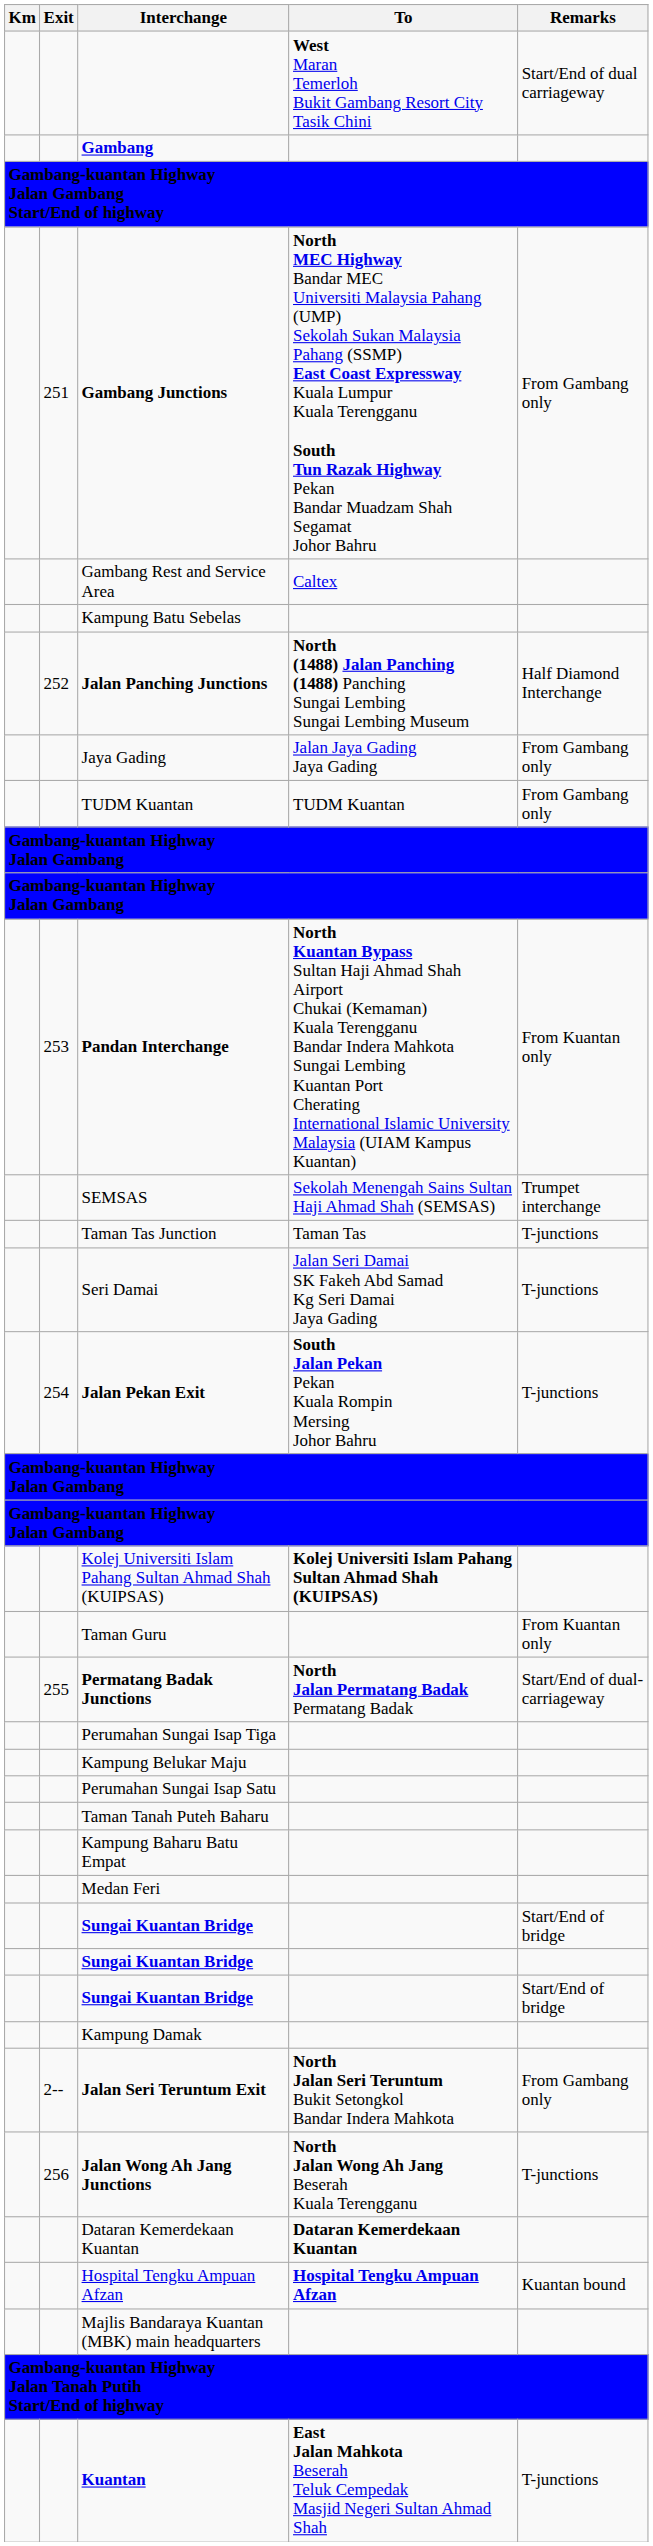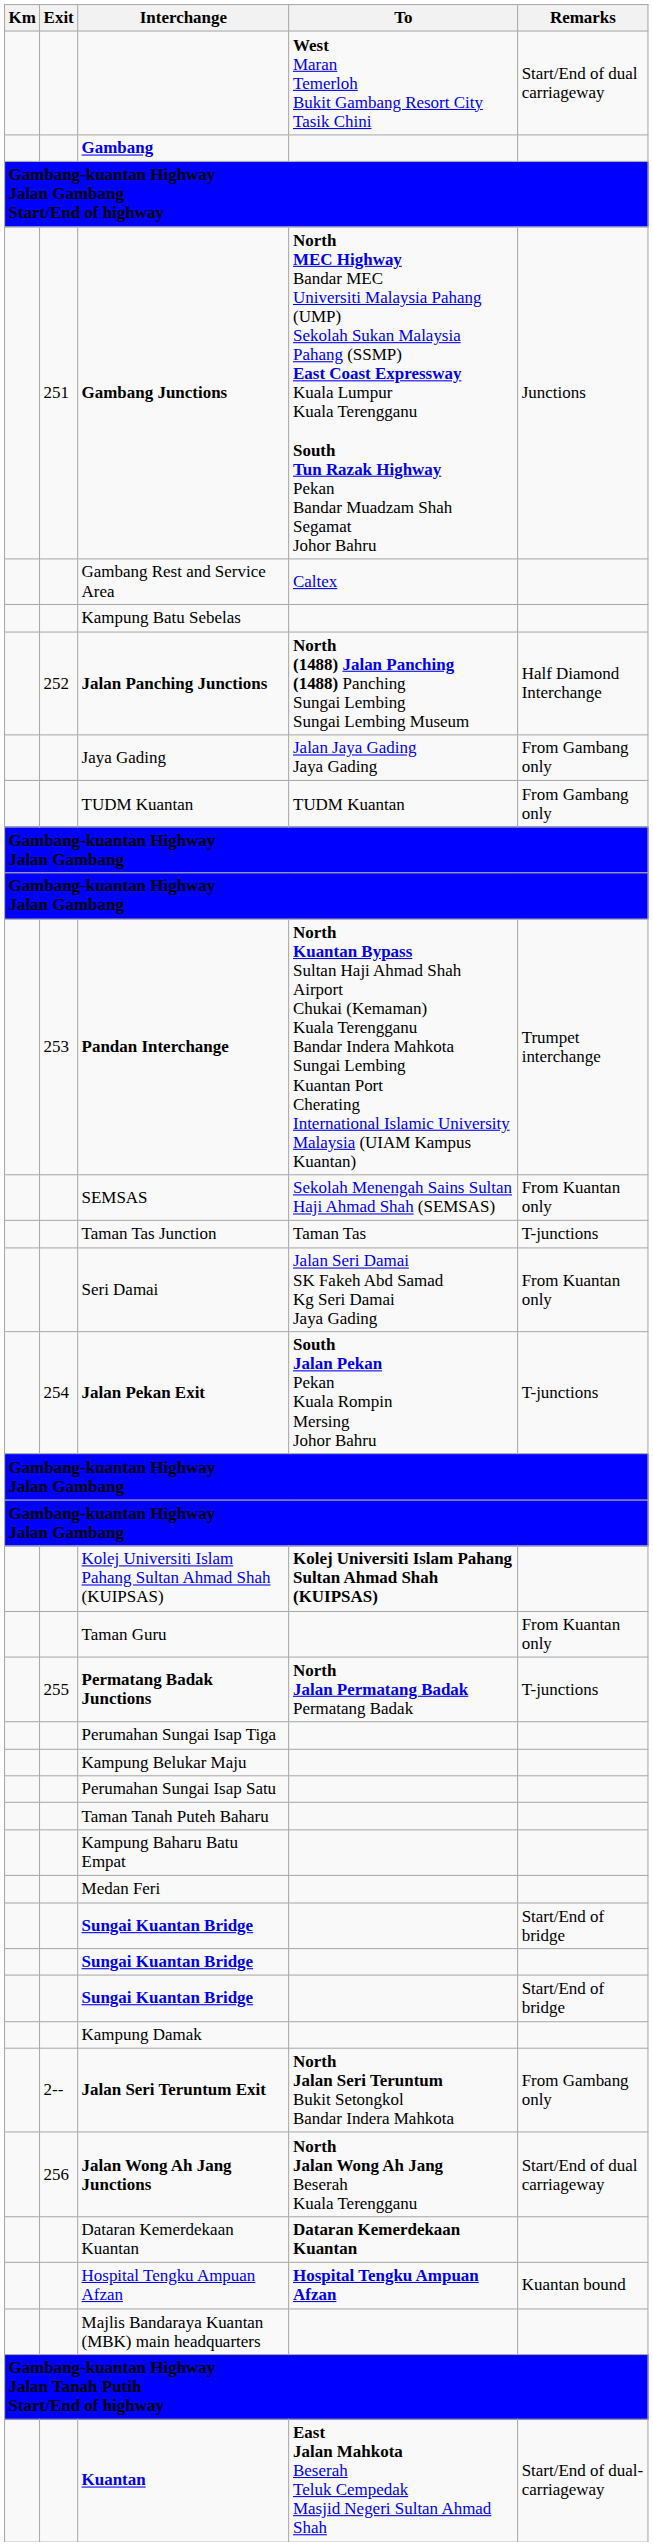 <table class="wikitable">
 <tr>
 <th>Km</th>
 <th>Exit</th>
 <th>Interchange</th>
 <th>To</th>
 <th>Remarks</th>
 </tr>
 <tr>
 <td></td>
 <td></td>
 <td></td>
 <td><strong>West</strong><br> <a href='#'>Maran</a><br> <a href='#'>Temerloh</a><br> <a href='#'>Bukit Gambang Resort City</a><br> <a href='#'>Tasik Chini</a> </td>
 <td>Start/End of dual carriageway</td>
 </tr>
 <tr>
 <td></td>
 <td></td>
 <td><strong><a href='#'>Gambang</a></strong></td>
 <td></td>
 <td></td>
 </tr>
 <tr>
 <td style="width:600px" colspan="6" style="text-align:center" bgcolor="blue"><strong><span> Gambang-kuantan Highway<br>Jalan Gambang<br>Start/End of highway</span></strong></td>
 </tr>
 <tr>
 <td></td>
 <td>251</td>
 <td><strong>Gambang Junctions</strong></td>
 <td><strong>North</strong><br>  <strong><a href='#'>MEC Highway</a></strong><br>  Bandar MEC<br><a href='#'>Universiti Malaysia Pahang</a> (UMP) <br><a href='#'>Sekolah Sukan Malaysia Pahang</a> (SSMP)<br>  <strong><a href='#'>East Coast Expressway</a></strong><br>Kuala Lumpur<br>Kuala Terengganu<br><br><strong>South</strong><br>  <strong><a href='#'>Tun Razak Highway</a></strong><br> Pekan<br>  Bandar Muadzam Shah<br>  Segamat<br>   Johor Bahru</td>
-<td>From Gambang only</td>
+<td>Junctions</td>
 </tr>
 <tr>
 <td></td>
 <td></td>
 <td> Gambang Rest and Service Area</td>
 <td>        <a href='#'>Caltex</a></td>
 <td></td>
 </tr>
 <tr>
 <td></td>
 <td></td>
 <td>Kampung Batu Sebelas</td>
 <td></td>
 <td></td>
 </tr>
 <tr>
 <td></td>
 <td>252</td>
 <td><strong>Jalan Panching Junctions</strong></td>
 <td><strong>North</strong><br> <strong>(1488)</strong> <strong><a href='#'>Jalan Panching</a></strong><br> <strong>(1488)</strong> Panching<br> Sungai Lembing<br>Sungai Lembing Museum</td>
 <td>Half Diamond Interchange</td>
 </tr>
 <tr>
 <td></td>
 <td></td>
 <td>Jaya Gading</td>
 <td> <a href='#'>Jalan Jaya Gading</a><br>Jaya Gading</td>
 <td>From Gambang only</td>
 </tr>
 <tr>
 <td></td>
 <td></td>
 <td>TUDM Kuantan</td>
 <td>TUDM Kuantan</td>
 <td>From Gambang only</td>
 </tr>
 <tr>
 <td style="width:600px" colspan="6" style="text-align:center" bgcolor="blue"><strong><span> Gambang-kuantan Highway<br>Jalan Gambang</span></strong></td>
 </tr>
 <tr>
 <td style="width:600px" colspan="6" style="text-align:center" bgcolor="blue"><strong><span>   Gambang-kuantan Highway<br>Jalan Gambang</span></strong></td>
 </tr>
 <tr>
 <td></td>
 <td>253</td>
 <td><strong>Pandan Interchange</strong></td>
 <td><strong>North</strong><br>  <strong><a href='#'>Kuantan Bypass</a></strong><br> Sultan Haji Ahmad Shah Airport <br>  Chukai (Kemaman)<br>  Kuala Terengganu<br>  Bandar Indera Mahkota<br> Sungai Lembing<br>  Kuantan Port <br>  Cherating<br><a href='#'>International Islamic University Malaysia</a> (UIAM Kampus Kuantan) </td>
-<td>From Kuantan only</td>
+<td>Trumpet interchange</td>
 </tr>
 <tr>
 <td></td>
 <td></td>
 <td>SEMSAS</td>
 <td><a href='#'>Sekolah Menengah Sains Sultan Haji Ahmad Shah</a> (SEMSAS)</td>
-<td>Trumpet interchange</td>
+<td>From Kuantan only</td>
 </tr>
 <tr>
 <td></td>
 <td></td>
 <td>Taman Tas Junction</td>
 <td>Taman Tas</td>
 <td>T-junctions</td>
 </tr>
 <tr>
 <td></td>
 <td></td>
 <td>Seri Damai</td>
 <td> <a href='#'>Jalan Seri Damai</a><br>SK Fakeh Abd Samad<br>Kg Seri Damai<br>Jaya Gading</td>
-<td>T-junctions</td>
+<td>From Kuantan only</td>
 </tr>
 <tr>
 <td></td>
 <td>254</td>
 <td><strong>Jalan Pekan Exit</strong></td>
 <td><strong>South</strong><br>  <strong><a href='#'>Jalan Pekan</a></strong><br>  Pekan<br>  Kuala Rompin<br>  Mersing<br>  Johor Bahru</td>
 <td>T-junctions</td>
 </tr>
 <tr>
 <td style="width:600px" colspan="6" style="text-align:center" bgcolor="blue"><strong><span>   Gambang-kuantan Highway<br>Jalan Gambang</span></strong></td>
 </tr>
 <tr>
 <td style="width:600px" colspan="6" style="text-align:center" bgcolor="blue"><strong><span> Gambang-kuantan Highway<br>Jalan Gambang</span></strong></td>
 </tr>
 <tr>
 <td></td>
 <td></td>
 <td><a href='#'>Kolej Universiti Islam Pahang Sultan Ahmad Shah</a> (KUIPSAS) </td>
 <td><strong>Kolej Universiti Islam Pahang Sultan Ahmad Shah (KUIPSAS)</strong> </td>
 <td></td>
 </tr>
 <tr>
 <td></td>
 <td></td>
 <td>Taman Guru</td>
 <td></td>
 <td>From Kuantan only</td>
 </tr>
 <tr>
 <td></td>
 <td>255</td>
 <td><strong>Permatang Badak Junctions</strong></td>
 <td><strong>North</strong><br> <strong><a href='#'>Jalan Permatang Badak</a></strong><br>Permatang Badak</td>
-<td>Start/End of dual-carriageway</td>
+<td>T-junctions</td>
 </tr>
 <tr>
 <td></td>
 <td></td>
 <td>Perumahan Sungai Isap Tiga</td>
 <td></td>
 <td></td>
 </tr>
 <tr>
 <td></td>
 <td></td>
 <td>Kampung Belukar Maju</td>
 <td></td>
 <td></td>
 </tr>
 <tr>
 <td></td>
 <td></td>
 <td>Perumahan Sungai Isap Satu</td>
 <td></td>
 <td></td>
 </tr>
 <tr>
 <td></td>
 <td></td>
 <td>Taman Tanah Puteh Baharu</td>
 <td></td>
 <td></td>
 </tr>
 <tr>
 <td></td>
 <td></td>
 <td>Kampung Baharu Batu Empat</td>
 <td></td>
 <td></td>
 </tr>
 <tr>
 <td></td>
 <td></td>
 <td>Medan Feri</td>
 <td></td>
 <td></td>
 </tr>
 <tr>
 <td></td>
 <td></td>
 <td><strong><a href='#'>Sungai Kuantan Bridge</a></strong></td>
 <td></td>
 <td>Start/End of bridge</td>
 </tr>
 <tr>
 <td></td>
 <td></td>
 <td><strong><a href='#'>Sungai Kuantan Bridge</a></strong></td>
 <td></td>
 <td></td>
 </tr>
 <tr>
 <td></td>
 <td></td>
 <td><strong><a href='#'>Sungai Kuantan Bridge</a></strong></td>
 <td></td>
 <td>Start/End of bridge</td>
 </tr>
 <tr>
 <td></td>
 <td></td>
 <td>Kampung Damak</td>
 <td></td>
 <td></td>
 </tr>
 <tr>
 <td></td>
 <td>2--</td>
 <td><strong>Jalan Seri Teruntum Exit</strong></td>
 <td><strong>North</strong><br><strong>Jalan Seri Teruntum</strong><br>Bukit Setongkol<br>Bandar Indera Mahkota</td>
 <td>From Gambang only</td>
 </tr>
 <tr>
 <td></td>
 <td>256</td>
 <td><strong>Jalan Wong Ah Jang Junctions</strong></td>
 <td><strong>North</strong><br><strong>Jalan Wong Ah Jang</strong><br> Beserah<br>  Kuala Terengganu</td>
-<td>T-junctions</td>
+<td>Start/End of dual carriageway</td>
 </tr>
 <tr>
 <td></td>
 <td></td>
 <td>Dataran Kemerdekaan Kuantan</td>
 <td><strong>Dataran Kemerdekaan Kuantan</strong></td>
 <td></td>
 </tr>
 <tr>
 <td></td>
 <td></td>
 <td><a href='#'>Hospital Tengku Ampuan Afzan</a> </td>
 <td><strong><a href='#'>Hospital Tengku Ampuan Afzan</a></strong> <br></td>
 <td>Kuantan bound</td>
 </tr>
 <tr>
 <td></td>
 <td></td>
 <td>Majlis Bandaraya Kuantan (MBK) main headquarters</td>
 <td></td>
 <td></td>
 </tr>
 <tr>
 <td style="width:600px" colspan="6" style="text-align:center" bgcolor="blue"><strong><span> Gambang-kuantan Highway<br>Jalan Tanah Putih<br>Start/End of highway</span></strong></td>
 </tr>
 <tr>
 <td></td>
 <td></td>
 <td><strong><a href='#'>Kuantan</a></strong></td>
 <td><strong>East</strong><br> <strong>Jalan Mahkota</strong><br> <a href='#'>Beserah</a><br> <a href='#'>Teluk Cempedak</a><br><a href='#'>Masjid Negeri Sultan Ahmad Shah</a></td>
-<td>T-junctions</td>
+<td>Start/End of dual-carriageway</td>
 </tr>
 </table>
